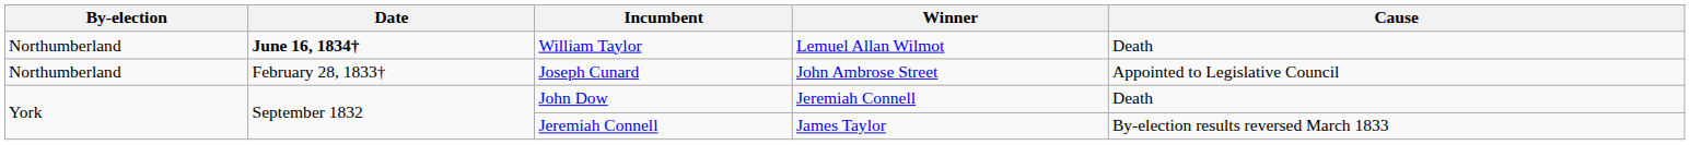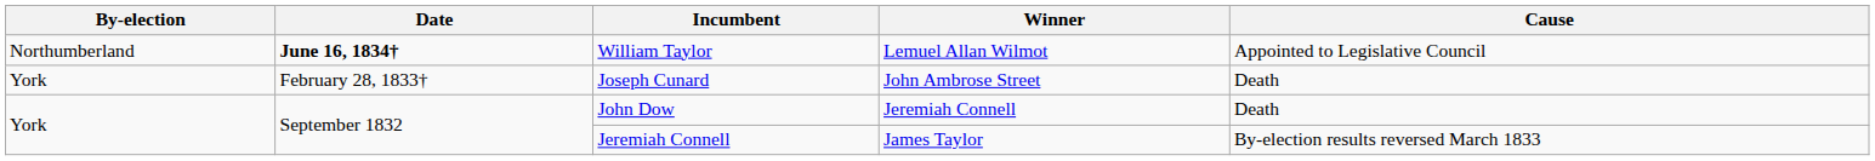 <table class=wikitable style="width:100%">
 <tr>
 <th>By-election</th>
 <th>Date</th>
 <th>Incumbent</th>
 <th>Winner</th>
 <th>Cause</th>
 </tr>
 <tr>
 <td>Northumberland</td>
 <td><strong>June 16, 1834†</strong></td>
 <td><a href='#'>William Taylor</a></td>
 <td><a href='#'>Lemuel Allan Wilmot</a></td>
-<td>Death</td>
+<td>Appointed to Legislative Council</td>
 </tr>
 <tr>
-<td>Northumberland</td>
+<td>York</td>
 <td>February 28, 1833†</td>
 <td><a href='#'>Joseph Cunard</a></td>
 <td><a href='#'>John Ambrose Street</a></td>
-<td>Appointed to Legislative Council</td>
+<td>Death</td>
 </tr>
 <tr>
 <td rowspan=2>York</td>
 <td rowspan=2>September 1832</td>
 <td><a href='#'>John Dow</a></td>
 <td><a href='#'>Jeremiah Connell</a></td>
 <td>Death</td>
 </tr>
 <tr>
 <td><a href='#'>Jeremiah Connell</a></td>
 <td><a href='#'>James Taylor</a></td>
 <td>By-election results reversed March 1833</td>
 </tr>
 </table>
